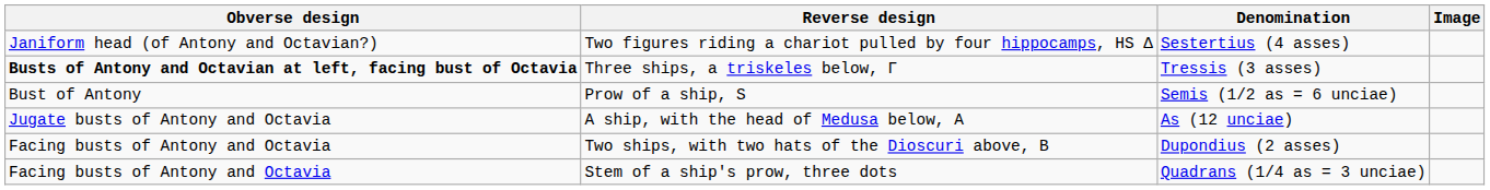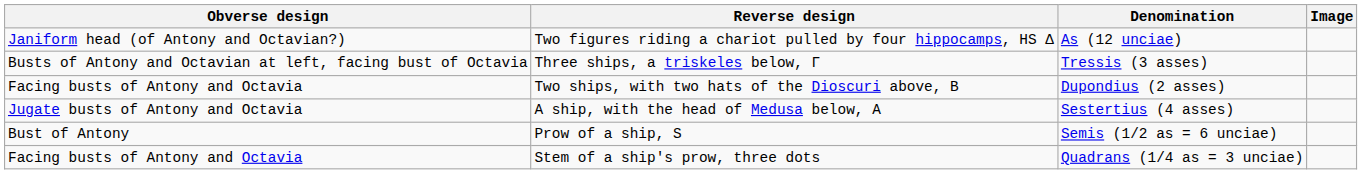 <table class="wikitable">
 <tr>
 <th>Obverse design</th>
 <th>Reverse design</th>
 <th>Denomination</th>
 <th>Image</th>
 </tr>
 <tr>
 <td><a href='#'>Janiform</a> head (of Antony and Octavian?)</td>
 <td>Two figures riding a chariot pulled by four <a href='#'>hippocamps</a>, HS Δ</td>
-<td><a href='#'>Sestertius</a> (4 asses)</td>
+<td><a href='#'>As</a> (12 <a href='#'>unciae</a>)</td>
 <td></td>
 </tr>
 <tr>
-<td><strong>Busts of Antony and Octavian at left, facing bust of Octavia</strong></td>
+<td>Busts of Antony and Octavian at left, facing bust of Octavia</td>
 <td>Three ships, a <a href='#'>triskeles</a> below, Γ</td>
 <td><a href='#'>Tressis</a> (3 asses)</td>
+<td></td>
+</tr>
+<tr>
+<td>Facing busts of Antony and Octavia</td>
+<td>Two ships, with two hats of the <a href='#'>Dioscuri</a> above, Β</td>
+<td><a href='#'>Dupondius</a> (2 asses)</td>
+<td></td>
+</tr>
+<tr>
+<td><a href='#'>Jugate</a> busts of Antony and Octavia</td>
+<td>A ship, with the head of <a href='#'>Medusa</a> below, Α</td>
+<td><a href='#'>Sestertius</a> (4 asses)</td>
 <td></td>
 </tr>
 <tr>
 <td>Bust of Antony</td>
 <td>Prow of a ship, S</td>
 <td><a href='#'>Semis</a> (1/2 as = 6 unciae)</td>
 <td></td>
 </tr>
 <tr>
-<td><a href='#'>Jugate</a> busts of Antony and Octavia</td>
-<td>A ship, with the head of <a href='#'>Medusa</a> below, Α</td>
-<td><a href='#'>As</a> (12 <a href='#'>unciae</a>)</td>
-<td></td>
-</tr>
-<tr>
-<td>Facing busts of Antony and Octavia</td>
-<td>Two ships, with two hats of the <a href='#'>Dioscuri</a> above, Β</td>
-<td><a href='#'>Dupondius</a> (2 asses)</td>
-<td></td>
-</tr>
-<tr>
 <td>Facing busts of Antony and <a href='#'>Octavia</a></td>
 <td>Stem of a ship's prow, three dots</td>
 <td><a href='#'>Quadrans</a> (1/4 as = 3 unciae)</td>
 <td></td>
 </tr>
 </table>
